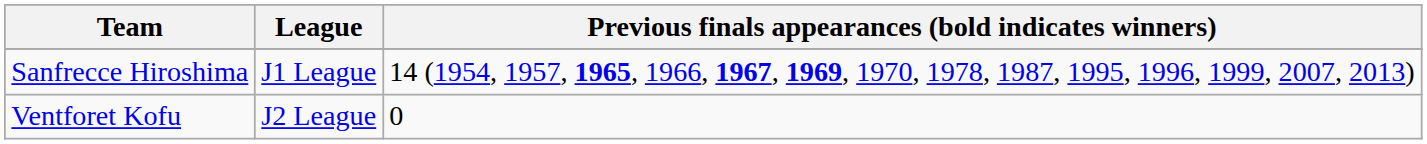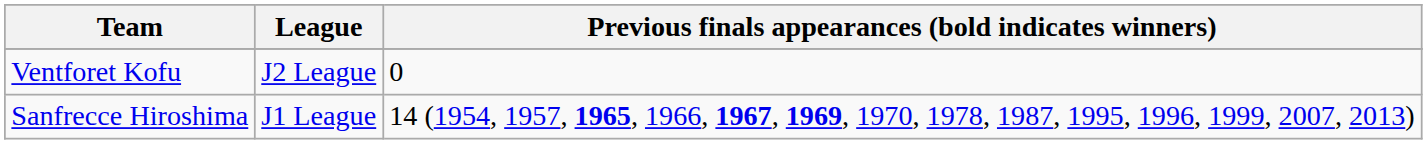 <table class="wikitable">
 <tr>
 <th>Team</th>
 <th>League</th>
 <th>Previous finals appearances (bold indicates winners)</th>
 </tr>
 <tr>
 </tr>
 <tr>
+<td><a href='#'>Ventforet Kofu</a></td>
+<td><a href='#'>J2 League</a></td>
+<td>0</td>
+</tr>
+<tr>
 <td><a href='#'>Sanfrecce Hiroshima</a></td>
 <td><a href='#'>J1 League</a></td>
 <td>14 (<a href='#'>1954</a>, <a href='#'>1957</a>, <strong><a href='#'>1965</a></strong>, <a href='#'>1966</a>, <strong><a href='#'>1967</a></strong>, <strong><a href='#'>1969</a></strong>, <a href='#'>1970</a>, <a href='#'>1978</a>, <a href='#'>1987</a>, <a href='#'>1995</a>, <a href='#'>1996</a>, <a href='#'>1999</a>, <a href='#'>2007</a>, <a href='#'>2013</a>)</td>
 </tr>
-<tr>
-<td><a href='#'>Ventforet Kofu</a></td>
-<td><a href='#'>J2 League</a></td>
-<td>0</td>
-</tr>
 </table>
